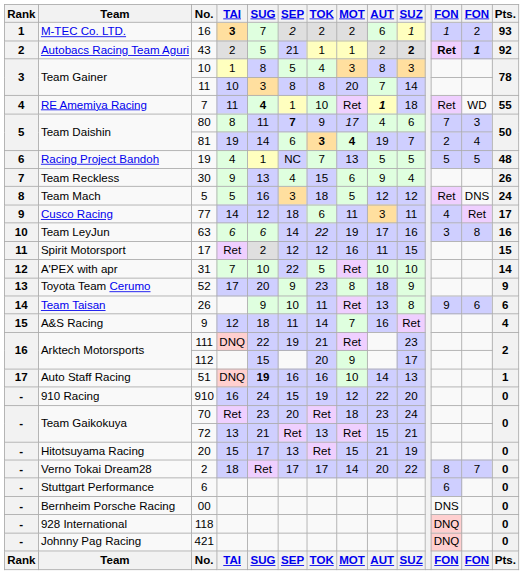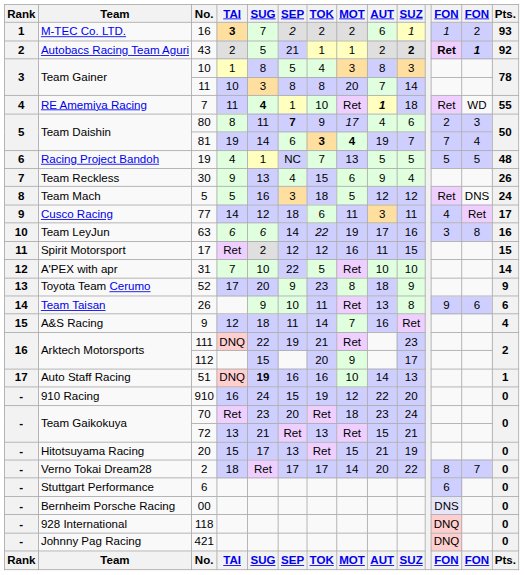 <table class="wikitable" style="font-size:85%; text-align:center">
 <tr>
 <th>Rank</th>
 <th>Team</th>
 <th>No.</th>
 <th><a href='#'>TAI</a><br></th>
 <th><a href='#'>SUG</a><br></th>
 <th><a href='#'>SEP</a><br></th>
 <th><a href='#'>TOK</a><br></th>
 <th><a href='#'>MOT</a><br></th>
 <th><a href='#'>AUT</a><br></th>
 <th><a href='#'>SUZ</a><br></th>
 <th rowspan="31"></th>
 <th><a href='#'>FON</a><br></th>
 <th><a href='#'>FON</a><br></th>
 <th>Pts.</th>
 </tr>
 <tr>
 <th>1</th>
 <td align="left"><a href='#'>M-TEC Co. LTD.</a></td>
 <td>16</td>
 <td bgcolor="#FFDF9F"><strong>3</strong></td>
 <td bgcolor="#DFFFDF">7</td>
 <td bgcolor="#DFDFDF"><em>2</em></td>
 <td bgcolor="#DFDFDF">2</td>
 <td bgcolor="#DFDFDF">2</td>
 <td bgcolor="#DFFFDF">6</td>
 <td bgcolor="#FFFFBF"><em>1</em></td>
 <td bgcolor="#CFCFFF"><em>1</em></td>
 <td bgcolor="#CFCFFF">2</td>
 <th>93</th>
 </tr>
 <tr>
 <th>2</th>
 <td align="left"><a href='#'>Autobacs Racing Team Aguri</a></td>
 <td>43</td>
 <td bgcolor="#DFDFDF">2</td>
 <td bgcolor="#DFFFDF">5</td>
 <td bgcolor="#CFCFFF">21</td>
 <td bgcolor="#FFFFBF">1</td>
 <td bgcolor="#FFFFBF">1</td>
 <td bgcolor="#DFDFDF">2</td>
 <td bgcolor="#DFDFDF"><strong>2</strong></td>
 <td bgcolor="#EFCFFF"><strong>Ret</strong></td>
 <td bgcolor="#CFCFFF"><strong><em>1</em></strong></td>
 <th>92</th>
 </tr>
 <tr>
 <th rowspan="2">3</th>
 <td rowspan="2" align="left">Team Gainer</td>
 <td>10</td>
 <td bgcolor="#FFFFBF">1</td>
 <td bgcolor="#CFCFFF">8</td>
 <td bgcolor="#DFFFDF">5</td>
 <td bgcolor="#DFFFDF">4</td>
 <td bgcolor="#FFDF9F">3</td>
 <td bgcolor="#CFCFFF">8</td>
 <td bgcolor="#FFDF9F">3</td>
 <td></td>
 <td></td>
 <th rowspan="2">78</th>
 </tr>
 <tr>
 <td>11</td>
 <td bgcolor="#CFCFFF">10</td>
 <td bgcolor="#FFDF9F">3</td>
 <td bgcolor="#CFCFFF">8</td>
 <td bgcolor="#CFCFFF">8</td>
 <td bgcolor="#CFCFFF">20</td>
 <td bgcolor="#DFFFDF">7</td>
 <td bgcolor="#CFCFFF">14</td>
 <td></td>
 <td></td>
 </tr>
 <tr>
 <th>4</th>
 <td align="left"><a href='#'>RE Amemiya Racing</a></td>
 <td>7</td>
 <td bgcolor="#CFCFFF">11</td>
 <td bgcolor="#DFFFDF"><strong>4</strong></td>
 <td bgcolor="#FFFFBF">1</td>
 <td bgcolor="#DFFFDF">10</td>
 <td bgcolor="#EFCFFF">Ret</td>
 <td bgcolor="#FFFFBF"><strong><em>1</em></strong></td>
 <td bgcolor="#CFCFFF">18</td>
 <td bgcolor="#EFCFFF">Ret</td>
 <td>WD</td>
 <th>55</th>
 </tr>
 <tr>
 <th rowspan="2">5</th>
 <td rowspan="2" align="left">Team Daishin</td>
 <td>80</td>
 <td bgcolor="#DFFFDF">8</td>
 <td bgcolor="#CFCFFF">11</td>
 <td bgcolor="#CFCFFF"><strong>7</strong></td>
 <td bgcolor="#CFCFFF">9</td>
 <td bgcolor="#CFCFFF"><em>17</em></td>
 <td bgcolor="#DFFFDF">4</td>
 <td bgcolor="#DFFFDF">6</td>
-<td bgcolor="#CFCFFF">7</td>
+<td bgcolor="#CFCFFF">2</td>
 <td bgcolor="#CFCFFF">3</td>
 <th rowspan="2">50</th>
 </tr>
 <tr>
 <td>81</td>
 <td bgcolor="#CFCFFF">19</td>
 <td bgcolor="#CFCFFF">14</td>
 <td bgcolor="#DFFFDF">6</td>
 <td bgcolor="#FFDF9F"><strong>3</strong></td>
 <td bgcolor="#DFFFDF"><strong>4</strong></td>
 <td bgcolor="#CFCFFF">19</td>
 <td bgcolor="#CFCFFF">7</td>
-<td bgcolor="#CFCFFF">2</td>
+<td bgcolor="#CFCFFF">7</td>
 <td bgcolor="#CFCFFF">4</td>
 </tr>
 <tr>
 <th>6</th>
 <td align="left"><a href='#'>Racing Project Bandoh</a></td>
 <td>19</td>
 <td bgcolor="#DFFFDF">4</td>
 <td bgcolor="#FFFFBF">1</td>
 <td bgcolor="#CFCFFF">NC</td>
 <td bgcolor="#DFFFDF">7</td>
 <td bgcolor="#CFCFFF">13</td>
 <td bgcolor="#DFFFDF">5</td>
 <td bgcolor="#DFFFDF">5</td>
 <td bgcolor="#CFCFFF">5</td>
 <td bgcolor="#CFCFFF">5</td>
 <th>48</th>
 </tr>
 <tr>
 <th>7</th>
 <td align="left">Team Reckless</td>
 <td>30</td>
 <td bgcolor="#DFFFDF">9</td>
 <td bgcolor="#CFCFFF">13</td>
 <td bgcolor="#DFFFDF">4</td>
 <td bgcolor="#CFCFFF">15</td>
 <td bgcolor="#DFFFDF">6</td>
 <td bgcolor="#DFFFDF">9</td>
 <td bgcolor="#DFFFDF">4</td>
 <td></td>
 <td></td>
 <th>26</th>
 </tr>
 <tr>
 <th>8</th>
 <td align="left">Team Mach</td>
 <td>5</td>
 <td bgcolor="#DFFFDF">5</td>
 <td bgcolor="#CFCFFF">16</td>
 <td bgcolor="#FFDF9F">3</td>
 <td bgcolor="#CFCFFF">18</td>
 <td bgcolor="#DFFFDF">5</td>
 <td bgcolor="#CFCFFF">12</td>
 <td bgcolor="#CFCFFF">12</td>
 <td bgcolor="#EFCFFF">Ret</td>
 <td>DNS</td>
 <th>24</th>
 </tr>
 <tr>
 <th>9</th>
 <td align="left"><a href='#'>Cusco Racing</a></td>
 <td>77</td>
 <td bgcolor="#CFCFFF">14</td>
 <td bgcolor="#CFCFFF">12</td>
 <td bgcolor="#CFCFFF">18</td>
 <td bgcolor="#DFFFDF">6</td>
 <td bgcolor="#CFCFFF">11</td>
 <td bgcolor="#FFDF9F">3</td>
 <td bgcolor="#CFCFFF">11</td>
 <td bgcolor="#CFCFFF">4</td>
 <td bgcolor="#EFCFFF">Ret</td>
 <th>17</th>
 </tr>
 <tr>
 <th>10</th>
 <td align="left">Team LeyJun</td>
 <td>63</td>
 <td bgcolor="#DFFFDF"><em>6</em></td>
 <td bgcolor="#DFFFDF"><em>6</em></td>
 <td bgcolor="#CFCFFF">14</td>
 <td bgcolor="#CFCFFF"><em>22</em></td>
 <td bgcolor="#CFCFFF">19</td>
 <td bgcolor="#CFCFFF">17</td>
 <td bgcolor="#CFCFFF">16</td>
 <td bgcolor="#CFCFFF">3</td>
 <td bgcolor="#CFCFFF">8</td>
 <th>16</th>
 </tr>
 <tr>
 <th>11</th>
 <td align="left">Spirit Motorsport</td>
 <td>17</td>
 <td bgcolor="#EFCFFF">Ret</td>
 <td bgcolor="#DFDFDF">2</td>
 <td bgcolor="#CFCFFF">12</td>
 <td bgcolor="#CFCFFF">12</td>
 <td bgcolor="#CFCFFF">16</td>
 <td bgcolor="#CFCFFF">11</td>
 <td bgcolor="#CFCFFF">15</td>
 <td></td>
 <td></td>
 <th>15</th>
 </tr>
 <tr>
 <th>12</th>
 <td align="left">A'PEX with apr</td>
 <td>31</td>
 <td bgcolor="#DFFFDF">7</td>
 <td bgcolor="#DFFFDF">10</td>
 <td bgcolor="#CFCFFF">22</td>
 <td bgcolor="#DFFFDF">5</td>
 <td bgcolor="#EFCFFF">Ret</td>
 <td bgcolor="#DFFFDF">10</td>
 <td bgcolor="#DFFFDF">10</td>
 <td></td>
 <td></td>
 <th>14</th>
 </tr>
 <tr>
 <th>13</th>
 <td align="left">Toyota Team <a href='#'>Cerumo</a></td>
 <td>52</td>
 <td bgcolor="#CFCFFF">17</td>
 <td bgcolor="#CFCFFF">20</td>
 <td bgcolor="#DFFFDF">9</td>
 <td bgcolor="#CFCFFF">23</td>
 <td bgcolor="#DFFFDF">8</td>
 <td bgcolor="#CFCFFF">18</td>
 <td bgcolor="#DFFFDF">9</td>
 <td></td>
 <td></td>
 <th>9</th>
 </tr>
 <tr>
 <th>14</th>
 <td align="left"><a href='#'>Team Taisan</a></td>
 <td>26</td>
 <td></td>
 <td bgcolor="#DFFFDF">9</td>
 <td bgcolor="#DFFFDF">10</td>
 <td bgcolor="#CFCFFF">11</td>
 <td bgcolor="#EFCFFF">Ret</td>
 <td bgcolor="#CFCFFF">13</td>
 <td bgcolor="#DFFFDF">8</td>
 <td bgcolor="#CFCFFF">9</td>
 <td bgcolor="#CFCFFF">6</td>
 <th>6</th>
 </tr>
 <tr>
 <th>15</th>
 <td align="left">A&S Racing</td>
 <td>9</td>
 <td bgcolor="#CFCFFF">12</td>
 <td bgcolor="#CFCFFF">18</td>
 <td bgcolor="#CFCFFF">11</td>
 <td bgcolor="#CFCFFF">14</td>
 <td bgcolor="#DFFFDF">7</td>
 <td bgcolor="#CFCFFF">16</td>
 <td bgcolor="#EFCFFF">Ret</td>
 <td></td>
 <td></td>
 <th>4</th>
 </tr>
 <tr>
 <th rowspan="2">16</th>
 <td rowspan="2" align="left">Arktech Motorsports</td>
 <td>111</td>
 <td bgcolor="#FFCFCF">DNQ</td>
 <td bgcolor="#CFCFFF">22</td>
 <td bgcolor="#CFCFFF">19</td>
 <td bgcolor="#CFCFFF">21</td>
 <td bgcolor="#EFCFFF">Ret</td>
 <td></td>
 <td bgcolor="#CFCFFF">23</td>
 <td></td>
 <td></td>
 <th rowspan="2">2</th>
 </tr>
 <tr>
 <td>112</td>
 <td></td>
 <td bgcolor="#CFCFFF">15</td>
 <td></td>
 <td bgcolor="#CFCFFF">20</td>
 <td bgcolor="#DFFFDF">9</td>
 <td></td>
 <td bgcolor="#CFCFFF">17</td>
 <td></td>
 <td></td>
 </tr>
 <tr>
 <th>17</th>
 <td align="left">Auto Staff Racing</td>
 <td>51</td>
 <td bgcolor="#FFCFCF">DNQ</td>
 <td bgcolor="#CFCFFF"><strong>19</strong></td>
 <td bgcolor="#CFCFFF">16</td>
 <td bgcolor="#CFCFFF">16</td>
 <td bgcolor="#DFFFDF">10</td>
 <td bgcolor="#CFCFFF">14</td>
 <td bgcolor="#CFCFFF">13</td>
 <td></td>
 <td></td>
 <th>1</th>
 </tr>
 <tr>
 <th>-</th>
 <td align="left">910 Racing</td>
 <td>910</td>
 <td bgcolor="#CFCFFF">16</td>
 <td bgcolor="#CFCFFF">24</td>
 <td bgcolor="#CFCFFF">15</td>
 <td bgcolor="#CFCFFF">19</td>
 <td bgcolor="#CFCFFF">12</td>
 <td bgcolor="#CFCFFF">22</td>
 <td bgcolor="#CFCFFF">20</td>
 <td></td>
 <td></td>
 <th>0</th>
 </tr>
 <tr>
 <th rowspan="2">-</th>
 <td rowspan="2" align="left">Team Gaikokuya</td>
 <td>70</td>
 <td bgcolor="#EFCFFF">Ret</td>
 <td bgcolor="#CFCFFF">23</td>
 <td bgcolor="#CFCFFF">20</td>
 <td bgcolor="#EFCFFF">Ret</td>
 <td bgcolor="#CFCFFF">18</td>
 <td bgcolor="#CFCFFF">23</td>
 <td bgcolor="#CFCFFF">24</td>
 <td></td>
 <td></td>
 <th rowspan="2">0</th>
 </tr>
 <tr>
 <td>72</td>
 <td bgcolor="#CFCFFF">13</td>
 <td bgcolor="#CFCFFF">21</td>
 <td bgcolor="#EFCFFF">Ret</td>
 <td bgcolor="#CFCFFF">13</td>
 <td bgcolor="#EFCFFF">Ret</td>
 <td bgcolor="#CFCFFF">15</td>
 <td bgcolor="#CFCFFF">21</td>
 <td></td>
 <td></td>
 </tr>
 <tr>
 <th>-</th>
 <td align="left">Hitotsuyama Racing</td>
 <td>20</td>
 <td bgcolor="#CFCFFF">15</td>
 <td bgcolor="#CFCFFF">17</td>
 <td bgcolor="#CFCFFF">13</td>
 <td bgcolor="#EFCFFF">Ret</td>
 <td bgcolor="#CFCFFF">15</td>
 <td bgcolor="#CFCFFF">21</td>
 <td bgcolor="#CFCFFF">19</td>
 <td></td>
 <td></td>
 <th>0</th>
 </tr>
 <tr>
 <th>-</th>
 <td align="left">Verno Tokai Dream28</td>
 <td>2</td>
 <td bgcolor="#CFCFFF">18</td>
 <td bgcolor="#EFCFFF">Ret</td>
 <td bgcolor="#CFCFFF">17</td>
 <td bgcolor="#CFCFFF">17</td>
 <td bgcolor="#CFCFFF">14</td>
 <td bgcolor="#CFCFFF">20</td>
 <td bgcolor="#CFCFFF">22</td>
 <td bgcolor="#CFCFFF">8</td>
 <td bgcolor="#CFCFFF">7</td>
 <th>0</th>
 </tr>
 <tr>
 <th>-</th>
 <td align="left">Stuttgart Performance</td>
 <td>6</td>
 <td></td>
 <td></td>
 <td></td>
 <td></td>
 <td></td>
 <td></td>
 <td></td>
 <td bgcolor="#CFCFFF">6</td>
 <td></td>
 <th>0</th>
 </tr>
 <tr>
 <th>-</th>
 <td align="left">Bernheim Porsche Racing</td>
 <td>00</td>
 <td></td>
 <td></td>
 <td></td>
 <td></td>
 <td></td>
 <td></td>
 <td></td>
-<td>DNS</td>
+<td style="background: lavender;">DNS</td>
 <td></td>
 <th>0</th>
 </tr>
 <tr>
 <th>-</th>
 <td align="left">928 International</td>
 <td>118</td>
 <td></td>
 <td></td>
 <td></td>
 <td></td>
 <td></td>
 <td></td>
 <td></td>
 <td bgcolor="#FFCFCF">DNQ</td>
 <td></td>
 <th>0</th>
 </tr>
 <tr>
 <th>-</th>
 <td align="left">Johnny Pag Racing</td>
 <td>421</td>
 <td></td>
 <td></td>
 <td></td>
 <td></td>
 <td></td>
 <td></td>
 <td></td>
 <td bgcolor="#FFCFCF">DNQ</td>
 <td></td>
 <th>0</th>
 </tr>
 <tr>
 <th>Rank</th>
 <th>Team</th>
 <th>No.</th>
 <th><a href='#'>TAI</a><br></th>
 <th><a href='#'>SUG</a><br></th>
 <th><a href='#'>SEP</a><br></th>
 <th><a href='#'>TOK</a><br></th>
 <th><a href='#'>MOT</a><br></th>
 <th><a href='#'>AUT</a><br></th>
 <th><a href='#'>SUZ</a><br></th>
 <th><a href='#'>FON</a><br></th>
 <th><a href='#'>FON</a><br></th>
 <th>Pts.</th>
 </tr>
 </table>
